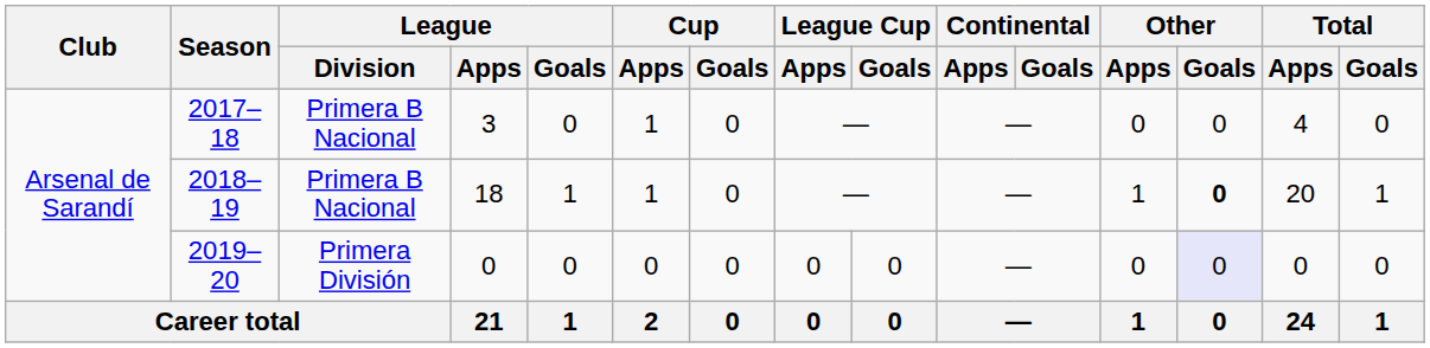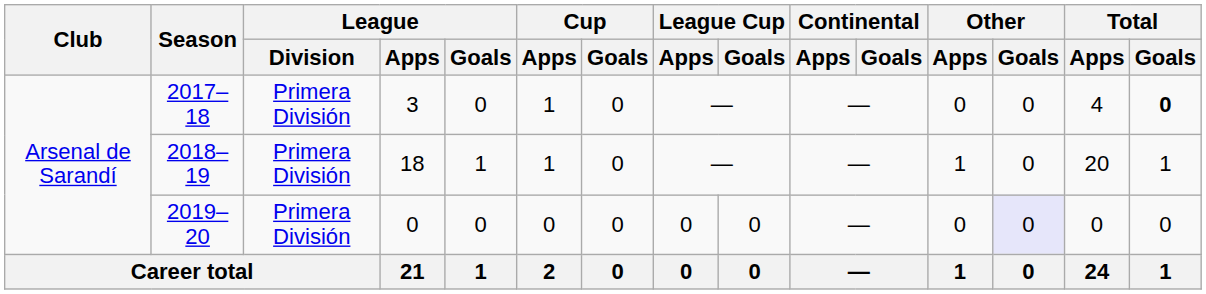 <table class="wikitable" style="text-align:center">
 <tr>
 <th rowspan="2">Club</th>
 <th rowspan="2">Season</th>
 <th colspan="3">League</th>
 <th colspan="2">Cup</th>
 <th colspan="2">League Cup</th>
 <th colspan="2">Continental</th>
 <th colspan="2">Other</th>
 <th colspan="2">Total</th>
 </tr>
 <tr>
 <th>Division</th>
 <th>Apps</th>
 <th>Goals</th>
 <th>Apps</th>
 <th>Goals</th>
 <th>Apps</th>
 <th>Goals</th>
 <th>Apps</th>
 <th>Goals</th>
 <th>Apps</th>
 <th>Goals</th>
 <th>Apps</th>
 <th>Goals</th>
 </tr>
 <tr>
 <td rowspan="3"><a href='#'>Arsenal de Sarandí</a></td>
 <td><a href='#'>2017–18</a></td>
-<td rowspan="1"><a href='#'>Primera B Nacional</a></td>
+<td rowspan="1"><a href='#'>Primera División</a></td>
 <td>3</td>
 <td>0</td>
 <td>1</td>
 <td>0</td>
 <td colspan="2">—</td>
 <td colspan="2">—</td>
 <td>0</td>
 <td>0</td>
 <td>4</td>
-<td>0</td>
+<td><strong>0</strong></td>
 </tr>
 <tr>
 <td><a href='#'>2018–19</a></td>
-<td rowspan="1"><a href='#'>Primera B Nacional</a></td>
+<td rowspan="1"><a href='#'>Primera División</a></td>
 <td>18</td>
 <td>1</td>
 <td>1</td>
 <td>0</td>
 <td colspan="2">—</td>
 <td colspan="2">—</td>
 <td>1</td>
-<td><strong>0</strong></td>
+<td>0</td>
 <td>20</td>
 <td>1</td>
 </tr>
 <tr>
 <td><a href='#'>2019–20</a></td>
 <td rowspan="1"><a href='#'>Primera División</a></td>
 <td>0</td>
 <td>0</td>
 <td>0</td>
 <td>0</td>
 <td>0</td>
 <td>0</td>
 <td colspan="2">—</td>
 <td>0</td>
 <td style="background: lavender;">0</td>
 <td>0</td>
 <td>0</td>
 </tr>
 <tr>
 <th colspan="3">Career total</th>
 <th>21</th>
 <th>1</th>
 <th>2</th>
 <th>0</th>
 <th>0</th>
 <th>0</th>
 <th colspan="2">—</th>
 <th>1</th>
 <th>0</th>
 <th>24</th>
 <th>1</th>
 </tr>
 </table>
